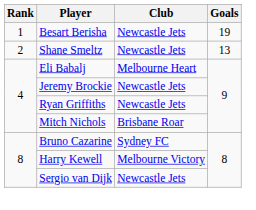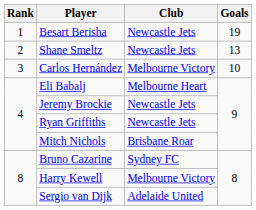 <table class="wikitable" style="text-align:center">
 <tr>
 <th>Rank</th>
 <th>Player</th>
 <th>Club</th>
 <th>Goals</th>
 </tr>
 <tr>
 <td rowspan="1">1</td>
 <td align=left> <a href='#'>Besart Berisha</a></td>
 <td align=left><a href='#'>Newcastle Jets</a></td>
 <td rowspan="1">19</td>
 </tr>
 <tr>
 <td rowspan="1">2</td>
 <td align=left> <a href='#'>Shane Smeltz</a></td>
 <td align=left><a href='#'>Newcastle Jets</a></td>
 <td rowspan="1">13</td>
+</tr>
+<tr>
+<td rowspan="1">3</td>
+<td align=left> <a href='#'>Carlos Hernández</a></td>
+<td align=left><a href='#'>Melbourne Victory</a></td>
+<td rowspan="1">10</td>
 </tr>
 <tr>
 <td rowspan="4">4</td>
 <td align=left> <a href='#'>Eli Babalj</a></td>
 <td align=left><a href='#'>Melbourne Heart</a></td>
 <td rowspan="4">9</td>
 </tr>
 <tr>
 <td align=left> <a href='#'>Jeremy Brockie</a></td>
 <td align=left><a href='#'>Newcastle Jets</a></td>
 </tr>
 <tr>
 <td align=left> <a href='#'>Ryan Griffiths</a></td>
 <td align=left><a href='#'>Newcastle Jets</a></td>
 </tr>
 <tr>
 <td align=left> <a href='#'>Mitch Nichols</a></td>
 <td align=left><a href='#'>Brisbane Roar</a></td>
 </tr>
 <tr>
 <td rowspan="3">8</td>
 <td align=left> <a href='#'>Bruno Cazarine</a></td>
 <td align=left><a href='#'>Sydney FC</a></td>
 <td rowspan="3">8</td>
 </tr>
 <tr>
 <td align=left> <a href='#'>Harry Kewell</a></td>
 <td align=left><a href='#'>Melbourne Victory</a></td>
 </tr>
 <tr>
 <td align=left> <a href='#'>Sergio van Dijk</a></td>
-<td align=left><a href='#'>Newcastle Jets</a></td>
+<td align=left><a href='#'>Adelaide United</a></td>
 </tr>
 </table>
